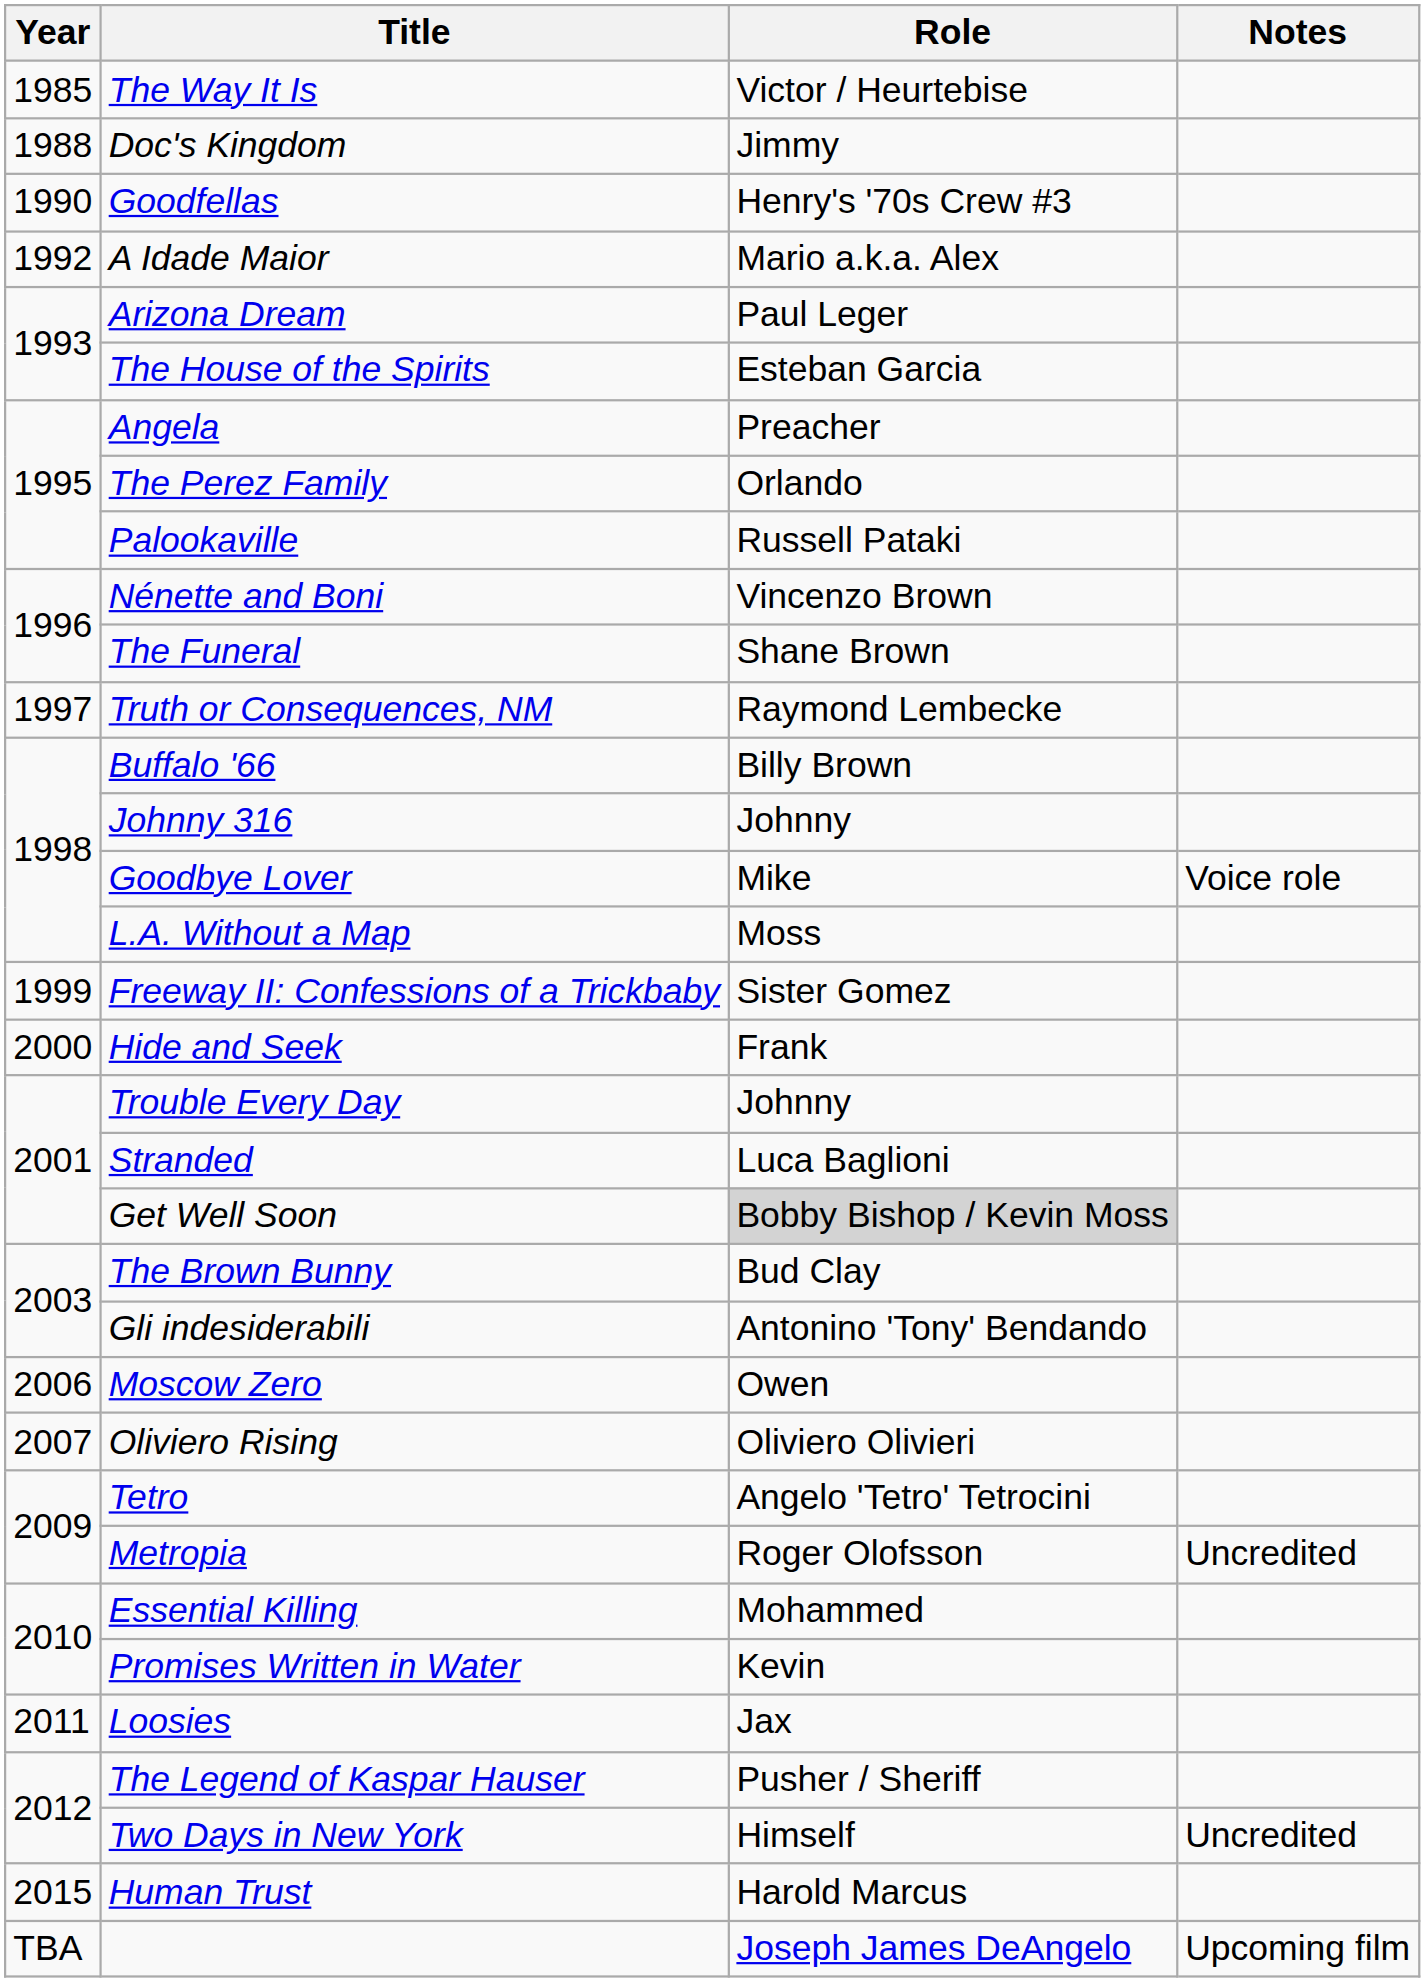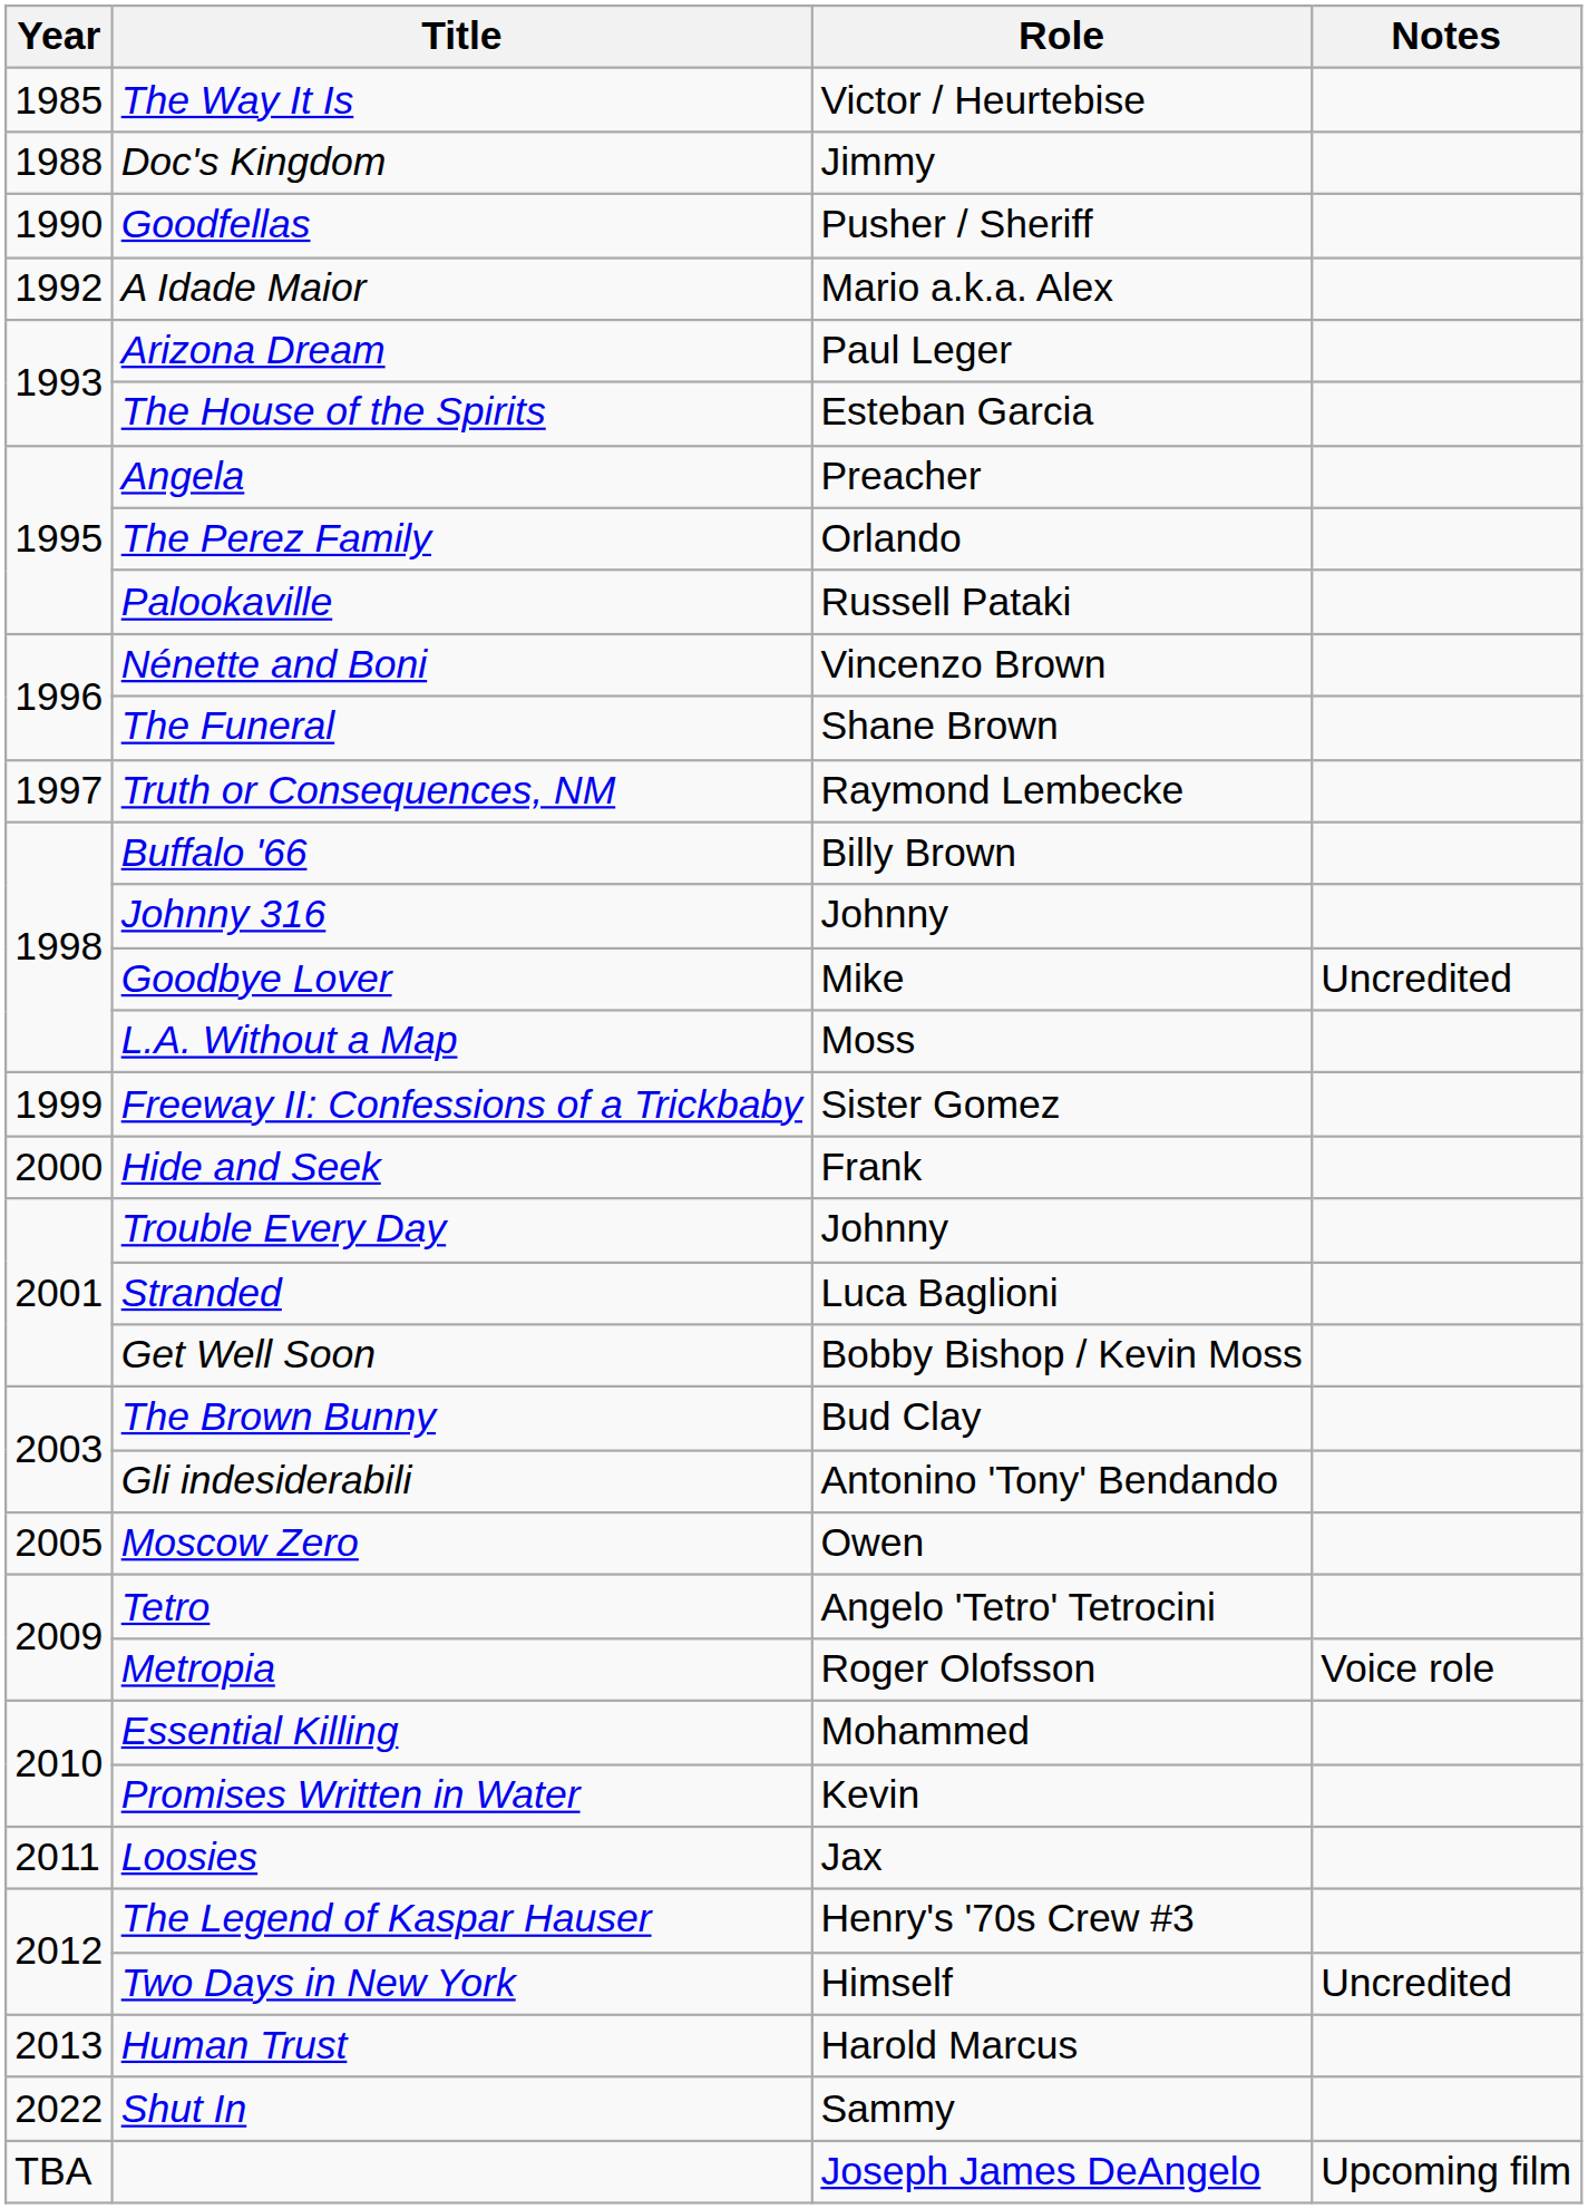 <table class="wikitable sortable">
 <tr>
 <th>Year</th>
 <th>Title</th>
 <th>Role</th>
 <th>Notes</th>
 </tr>
 <tr>
 <td>1985</td>
 <td><em><a href='#'>The Way It Is</a></em></td>
 <td>Victor / Heurtebise</td>
 <td></td>
 </tr>
 <tr>
 <td>1988</td>
 <td><em>Doc's Kingdom</em></td>
 <td>Jimmy</td>
 <td></td>
 </tr>
 <tr>
 <td>1990</td>
 <td><em><a href='#'>Goodfellas</a></em></td>
-<td>Henry's '70s Crew #3</td>
+<td>Pusher / Sheriff</td>
 <td></td>
 </tr>
 <tr>
 <td>1992</td>
 <td><em>A Idade Maior</em></td>
 <td>Mario a.k.a. Alex</td>
 <td></td>
 </tr>
 <tr>
 <td rowspan="2">1993</td>
 <td><em><a href='#'>Arizona Dream</a></em></td>
 <td>Paul Leger</td>
 <td></td>
 </tr>
 <tr>
 <td><em><a href='#'>The House of the Spirits</a></em></td>
 <td>Esteban Garcia</td>
 <td></td>
 </tr>
 <tr>
 <td rowspan="3">1995</td>
 <td><em><a href='#'>Angela</a></em></td>
 <td>Preacher</td>
 <td></td>
 </tr>
 <tr>
 <td><em><a href='#'>The Perez Family</a></em></td>
 <td>Orlando</td>
 <td></td>
 </tr>
 <tr>
 <td><em><a href='#'>Palookaville</a></em></td>
 <td>Russell Pataki</td>
 <td></td>
 </tr>
 <tr>
 <td rowspan="2">1996</td>
 <td><em><a href='#'>Nénette and Boni</a></em></td>
 <td>Vincenzo Brown</td>
 <td></td>
 </tr>
 <tr>
 <td><em><a href='#'>The Funeral</a></em></td>
 <td>Shane Brown</td>
 <td></td>
 </tr>
 <tr>
 <td>1997</td>
 <td><em><a href='#'>Truth or Consequences, NM</a></em></td>
 <td>Raymond Lembecke</td>
 <td></td>
 </tr>
 <tr>
 <td rowspan="4">1998</td>
 <td><em><a href='#'>Buffalo '66</a></em></td>
 <td>Billy Brown</td>
 <td></td>
 </tr>
 <tr>
 <td><em><a href='#'>Johnny 316</a></em></td>
 <td>Johnny</td>
 <td></td>
 </tr>
 <tr>
 <td><em><a href='#'>Goodbye Lover</a></em></td>
 <td>Mike</td>
-<td>Voice role</td>
+<td>Uncredited</td>
 </tr>
 <tr>
 <td><em><a href='#'>L.A. Without a Map</a></em></td>
 <td>Moss</td>
 <td></td>
 </tr>
 <tr>
 <td>1999</td>
 <td><em><a href='#'>Freeway II: Confessions of a Trickbaby</a></em></td>
 <td>Sister Gomez</td>
 <td></td>
 </tr>
 <tr>
 <td>2000</td>
 <td><em><a href='#'>Hide and Seek</a></em></td>
 <td>Frank</td>
 <td></td>
 </tr>
 <tr>
 <td rowspan="3">2001</td>
 <td><em><a href='#'>Trouble Every Day</a></em></td>
 <td>Johnny</td>
 <td></td>
 </tr>
 <tr>
 <td><em><a href='#'>Stranded</a></em></td>
 <td>Luca Baglioni</td>
 <td></td>
 </tr>
 <tr>
 <td><em>Get Well Soon</em></td>
-<td style="background: lightgrey;">Bobby Bishop / Kevin Moss</td>
+<td>Bobby Bishop / Kevin Moss</td>
 <td></td>
 </tr>
 <tr>
 <td rowspan="2">2003</td>
 <td><em><a href='#'>The Brown Bunny</a></em></td>
 <td>Bud Clay</td>
 <td></td>
 </tr>
 <tr>
 <td><em>Gli indesiderabili</em></td>
 <td>Antonino 'Tony' Bendando</td>
 <td></td>
 </tr>
 <tr>
-<td>2006</td>
+<td>2005</td>
 <td><em><a href='#'>Moscow Zero</a></em></td>
 <td>Owen</td>
-<td></td>
-</tr>
-<tr>
-<td>2007</td>
-<td><em>Oliviero Rising</em></td>
-<td>Oliviero Olivieri</td>
 <td></td>
 </tr>
 <tr>
 <td rowspan="2">2009</td>
 <td><em><a href='#'>Tetro</a></em></td>
 <td>Angelo 'Tetro' Tetrocini</td>
 <td></td>
 </tr>
 <tr>
 <td><em><a href='#'>Metropia</a></em></td>
 <td>Roger Olofsson</td>
-<td>Uncredited</td>
+<td>Voice role</td>
 </tr>
 <tr>
 <td rowspan="2">2010</td>
 <td><em><a href='#'>Essential Killing</a></em></td>
 <td>Mohammed</td>
 <td></td>
 </tr>
 <tr>
 <td><em><a href='#'>Promises Written in Water</a></em></td>
 <td>Kevin</td>
 <td></td>
 </tr>
 <tr>
 <td>2011</td>
 <td><em><a href='#'>Loosies</a></em></td>
 <td>Jax</td>
 <td></td>
 </tr>
 <tr>
 <td rowspan="2">2012</td>
 <td><em><a href='#'>The Legend of Kaspar Hauser</a></em></td>
-<td>Pusher / Sheriff</td>
+<td>Henry's '70s Crew #3</td>
 <td></td>
 </tr>
 <tr>
 <td><em><a href='#'>Two Days in New York</a></em></td>
 <td>Himself</td>
 <td>Uncredited</td>
 </tr>
 <tr>
-<td>2015</td>
+<td>2013</td>
 <td><em><a href='#'>Human Trust</a></em></td>
 <td>Harold Marcus</td>
+<td></td>
+</tr>
+<tr>
+<td>2022</td>
+<td><em><a href='#'>Shut In</a></em></td>
+<td>Sammy</td>
 <td></td>
 </tr>
 <tr>
 <td>TBA</td>
 <td></td>
 <td><a href='#'>Joseph James DeAngelo</a></td>
 <td>Upcoming film</td>
 </tr>
 </table>
